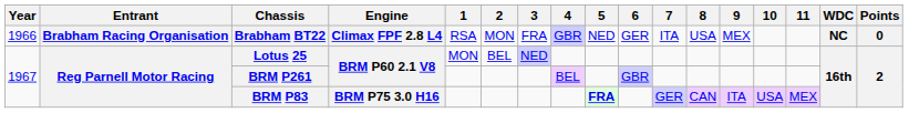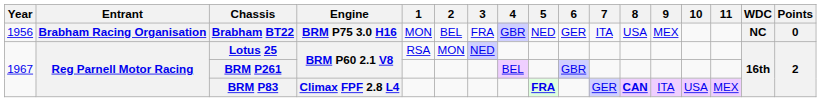 <table class="wikitable" style="text-align:center; font-size:90%">
 <tr>
 <th>Year</th>
 <th>Entrant</th>
 <th>Chassis</th>
 <th>Engine</th>
 <th>1</th>
 <th>2</th>
 <th>3</th>
 <th>4</th>
 <th>5</th>
 <th>6</th>
 <th>7</th>
 <th>8</th>
 <th>9</th>
 <th>10</th>
 <th>11</th>
 <th>WDC</th>
 <th>Points</th>
 </tr>
 <tr>
-<td><a href='#'>1966</a></td>
+<td><a href='#'>1956</a></td>
 <th><a href='#'>Brabham Racing Organisation</a></th>
 <th><a href='#'>Brabham</a> <a href='#'>BT22</a></th>
-<th><a href='#'>Climax</a> <a href='#'>FPF</a> 2.8 <a href='#'>L4</a></th>
-<td><a href='#'>RSA</a></td>
+<th><a href='#'>BRM</a> P75 3.0 <a href='#'>H16</a></th>
 <td><a href='#'>MON</a></td>
+<td><a href='#'>BEL</a></td>
 <td><a href='#'>FRA</a></td>
 <td style="background:#CFCFFF;"><a href='#'>GBR</a><br></td>
 <td><a href='#'>NED</a></td>
 <td><a href='#'>GER</a></td>
 <td><a href='#'>ITA</a></td>
 <td><a href='#'>USA</a></td>
 <td><a href='#'>MEX</a></td>
 <td></td>
 <td></td>
 <th>NC</th>
 <th>0</th>
 </tr>
 <tr>
 <td rowspan=3><a href='#'>1967</a></td>
 <th rowspan=3><a href='#'>Reg Parnell Motor Racing</a></th>
 <th><a href='#'>Lotus</a> <a href='#'>25</a></th>
 <th rowspan=2><a href='#'>BRM</a> P60 2.1 <a href='#'>V8</a></th>
+<td><a href='#'>RSA</a></td>
 <td><a href='#'>MON</a></td>
-<td><a href='#'>BEL</a></td>
 <td style="background:#CFCFFF;"><a href='#'>NED</a><br></td>
 <td></td>
 <td></td>
 <td></td>
 <td></td>
 <td></td>
 <td></td>
 <td></td>
 <td></td>
 <th rowspan=3>16th</th>
 <th rowspan=3>2</th>
 </tr>
 <tr>
 <th><a href='#'>BRM</a> <a href='#'>P261</a></th>
 <td></td>
 <td></td>
 <td></td>
 <td style="background:#EFCFFF;"><a href='#'>BEL</a><br></td>
 <td></td>
 <td style="background:#CFCFFF;"><a href='#'>GBR</a><br></td>
 <td></td>
 <td></td>
 <td></td>
 <td></td>
 <td></td>
 </tr>
 <tr>
 <th><a href='#'>BRM</a> <a href='#'>P83</a></th>
-<th><a href='#'>BRM</a> P75 3.0 <a href='#'>H16</a></th>
+<th><a href='#'>Climax</a> <a href='#'>FPF</a> 2.8 <a href='#'>L4</a></th>
 <td></td>
 <td></td>
 <td></td>
 <td></td>
 <td style="background:#DFFFDF;"><strong><a href='#'>FRA</a><br></strong></td>
 <td></td>
 <td style="background:#CFCFFF;"><a href='#'>GER</a><br></td>
-<td style="background:#EFCFFF;"><a href='#'>CAN</a><br></td>
+<td style="background:#EFCFFF;"><strong><a href='#'>CAN</a><br></strong></td>
 <td style="background:#EFCFFF;"><a href='#'>ITA</a><br></td>
 <td style="background:#EFCFFF;"><a href='#'>USA</a><br></td>
 <td style="background:#EFCFFF;"><a href='#'>MEX</a><br></td>
 </tr>
 </table>
